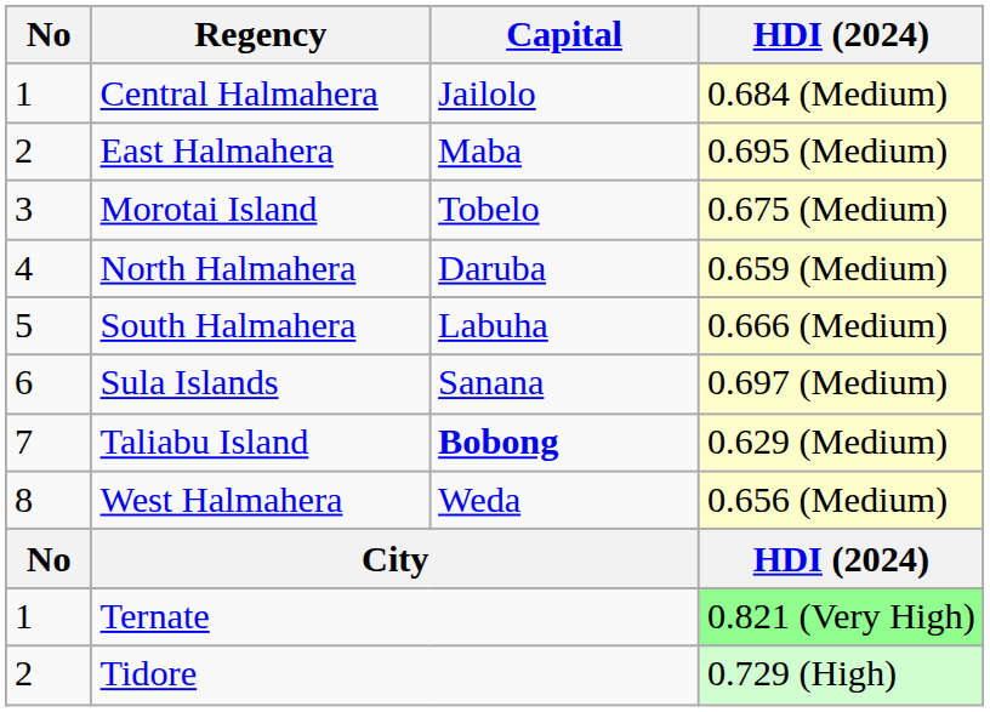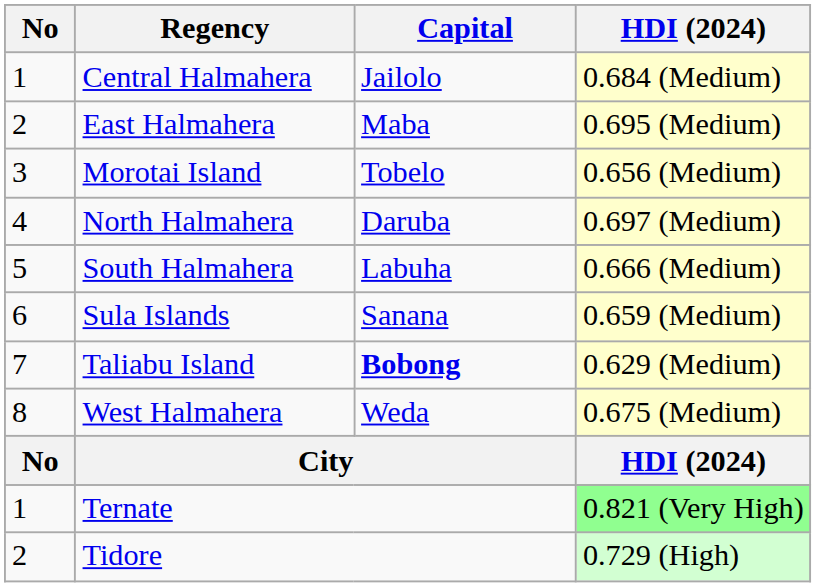 <table class="wikitable sortable">
 <tr>
 <th width="30">No</th>
 <th width="140">Regency</th>
 <th width="110"><a href='#'>Capital</a></th>
 <th><a href='#'>HDI</a> (2024)</th>
 </tr>
 <tr>
 <td>1</td>
 <td><a href='#'>Central Halmahera</a></td>
 <td><a href='#'>Jailolo</a></td>
 <td style="background-color:#FFFFCC">0.684 (Medium)</td>
 </tr>
 <tr>
 <td>2</td>
 <td><a href='#'>East Halmahera</a></td>
 <td><a href='#'>Maba</a></td>
 <td style="background-color:#FFFFCC">0.695 (Medium)</td>
 </tr>
 <tr>
 <td>3</td>
 <td><a href='#'>Morotai Island</a></td>
 <td><a href='#'>Tobelo</a></td>
-<td style="background-color:#FFFFCC">0.675 (Medium)</td>
+<td style="background-color:#FFFFCC">0.656 (Medium)</td>
 </tr>
 <tr>
 <td>4</td>
 <td><a href='#'>North Halmahera</a></td>
 <td><a href='#'>Daruba</a></td>
-<td style="background-color:#FFFFCC">0.659 (Medium)</td>
+<td style="background-color:#FFFFCC">0.697 (Medium)</td>
 </tr>
 <tr>
 <td>5</td>
 <td><a href='#'>South Halmahera</a></td>
 <td><a href='#'>Labuha</a></td>
 <td style="background-color:#FFFFCC">0.666 (Medium)</td>
 </tr>
 <tr>
 <td>6</td>
 <td><a href='#'>Sula Islands</a></td>
 <td><a href='#'>Sanana</a></td>
-<td style="background-color:#FFFFCC">0.697 (Medium)</td>
+<td style="background-color:#FFFFCC">0.659 (Medium)</td>
 </tr>
 <tr>
 <td>7</td>
 <td><a href='#'>Taliabu Island</a></td>
 <td><strong><a href='#'>Bobong</a></strong></td>
 <td style="background-color:#FFFFCC">0.629 (Medium)</td>
 </tr>
 <tr>
 <td>8</td>
 <td><a href='#'>West Halmahera</a></td>
 <td><a href='#'>Weda</a></td>
-<td style="background-color:#FFFFCC">0.656 (Medium)</td>
+<td style="background-color:#FFFFCC">0.675 (Medium)</td>
 </tr>
 <tr>
 <th>No</th>
 <th colspan="2">City</th>
 <th><a href='#'>HDI</a> (2024)</th>
 </tr>
 <tr>
 <td>1</td>
 <td colspan="2"><a href='#'>Ternate</a></td>
 <td style="background-color:#90FF90">0.821 (Very High)</td>
 </tr>
 <tr>
 <td>2</td>
 <td colspan="2"><a href='#'>Tidore</a></td>
 <td style="background-color:#D2FFD2">0.729 (High)</td>
 </tr>
 </table>
